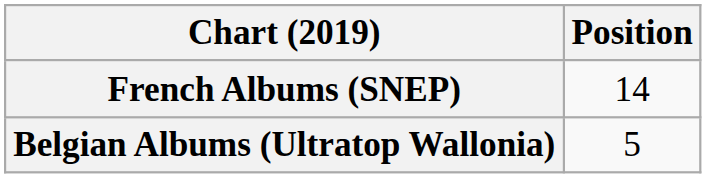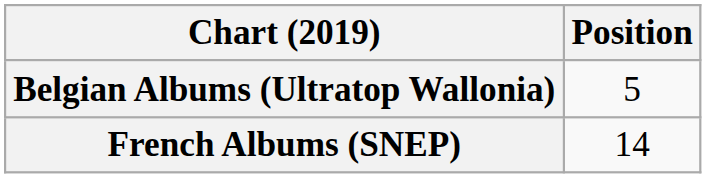 <table class="wikitable sortable plainrowheaders" style="text-align:center">
 <tr>
 <th scope="col">Chart (2019)</th>
 <th scope="col">Position</th>
 </tr>
 <tr>
+<th scope="row">Belgian Albums (Ultratop Wallonia)</th>
+<td>5</td>
+</tr>
+<tr>
 <th scope="row">French Albums (SNEP)</th>
 <td>14</td>
 </tr>
-<tr>
-<th scope="row">Belgian Albums (Ultratop Wallonia)</th>
-<td>5</td>
-</tr>
 </table>
